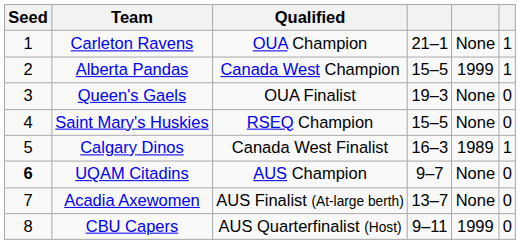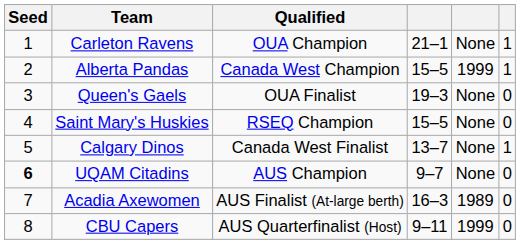 <table class="wikitable sortable" style="text-align: center;">
 <tr bgcolor="#efefef" align=center>
 <th align=left>Seed</th>
 <th align=left>Team</th>
 <th align=left>Qualified</th>
 <th align=left></th>
 <th align=left></th>
 <th align=left></th>
 </tr>
 <tr align=center>
 <td>1</td>
 <td><a href='#'>Carleton Ravens</a></td>
 <td><a href='#'>OUA</a> Champion</td>
 <td>21–1</td>
 <td>None</td>
 <td>1</td>
 </tr>
 <tr align=center>
 <td>2</td>
 <td><a href='#'>Alberta Pandas</a></td>
 <td><a href='#'>Canada West</a> Champion</td>
 <td>15–5</td>
 <td>1999</td>
 <td>1</td>
 </tr>
 <tr align=center>
 <td>3</td>
 <td><a href='#'>Queen's Gaels</a></td>
 <td>OUA Finalist</td>
 <td>19–3</td>
 <td>None</td>
 <td>0</td>
 </tr>
 <tr align=center>
 <td>4</td>
 <td><a href='#'>Saint Mary's Huskies</a></td>
 <td><a href='#'>RSEQ</a> Champion</td>
 <td>15–5</td>
 <td>None</td>
 <td>0</td>
 </tr>
 <tr align=center>
 <td>5</td>
 <td><a href='#'>Calgary Dinos</a></td>
 <td>Canada West Finalist</td>
-<td>16–3</td>
-<td>1989</td>
+<td>13–7</td>
+<td>None</td>
 <td>1</td>
 </tr>
 <tr align=center>
 <td><strong>6</strong></td>
 <td><a href='#'>UQAM Citadins</a></td>
 <td><a href='#'>AUS</a> Champion</td>
 <td>9–7</td>
 <td>None</td>
 <td>0</td>
 </tr>
 <tr align=center>
 <td>7</td>
 <td><a href='#'>Acadia Axewomen</a></td>
 <td>AUS Finalist <small>(At-large berth)</small></td>
-<td>13–7</td>
-<td>None</td>
+<td>16–3</td>
+<td>1989</td>
 <td>0</td>
 </tr>
 <tr align=center>
 <td>8</td>
 <td><a href='#'>CBU Capers</a></td>
 <td>AUS Quarterfinalist <small>(Host)</small></td>
 <td>9–11</td>
 <td>1999</td>
 <td>0</td>
 </tr>
 </table>
